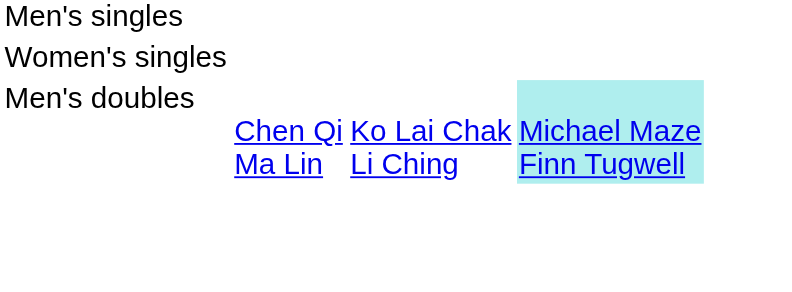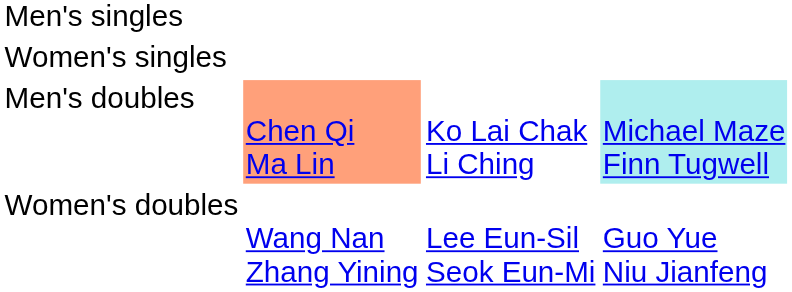 <table>
 <tr>
 <td>Men's singles<br></td>
 <td></td>
 <td></td>
 <td></td>
 </tr>
 <tr>
 <td>Women's singles<br></td>
 <td></td>
 <td></td>
 <td></td>
 </tr>
 <tr valign="top">
 <td>Men's doubles<br></td>
-<td><br><a href='#'>Chen Qi</a><br><a href='#'>Ma Lin</a></td>
+<td style="background: lightsalmon;"><br><a href='#'>Chen Qi</a><br><a href='#'>Ma Lin</a></td>
 <td><br><a href='#'>Ko Lai Chak</a><br><a href='#'>Li Ching</a></td>
 <td style="background: paleturquoise;"><br><a href='#'>Michael Maze</a><br><a href='#'>Finn Tugwell</a></td>
 </tr>
+<tr valign="top">
+<td>Women's doubles<br></td>
+<td><br><a href='#'>Wang Nan</a><br><a href='#'>Zhang Yining</a></td>
+<td><br><a href='#'>Lee Eun-Sil</a><br><a href='#'>Seok Eun-Mi</a></td>
+<td><br><a href='#'>Guo Yue</a><br><a href='#'>Niu Jianfeng</a></td>
+</tr>
 </table>
